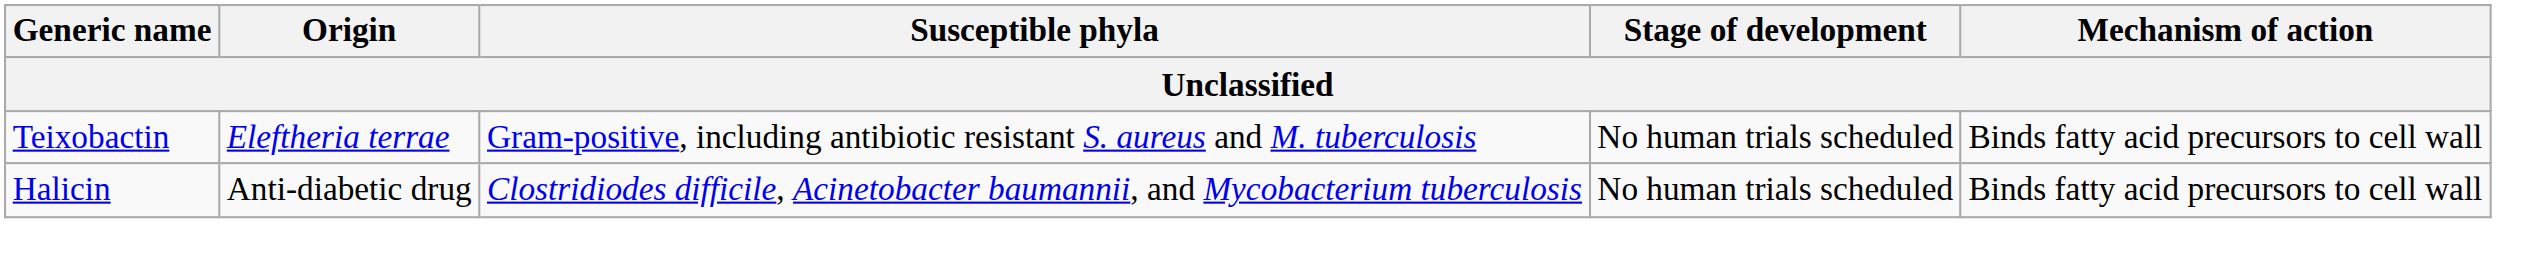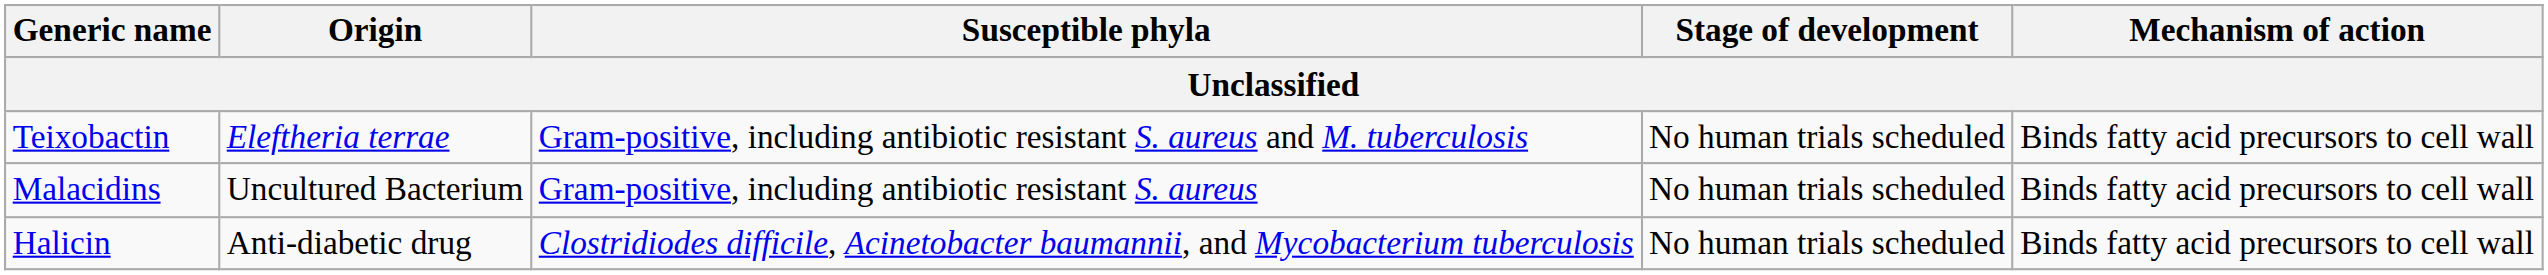 <table class="wikitable">
 <tr>
 <th>Generic name</th>
 <th>Origin</th>
 <th>Susceptible phyla</th>
 <th>Stage of development</th>
 <th>Mechanism of action</th>
 </tr>
 <tr>
 <th colspan="5">Unclassified</th>
 </tr>
 <tr>
 <td><a href='#'>Teixobactin</a></td>
 <td><em><a href='#'>Eleftheria terrae</a></em></td>
 <td><a href='#'>Gram-positive</a>, including antibiotic resistant <em><a href='#'>S. aureus</a></em> and <em><a href='#'>M. tuberculosis</a></em></td>
 <td>No human trials scheduled</td>
 <td>Binds fatty acid precursors to cell wall</td>
 </tr>
 <tr>
+<td><a href='#'>Malacidins</a></td>
+<td>Uncultured Bacterium</td>
+<td><a href='#'>Gram-positive</a>, including antibiotic resistant <em><a href='#'>S. aureus</a></em></td>
+<td>No human trials scheduled</td>
+<td>Binds fatty acid precursors to cell wall</td>
+</tr>
+<tr>
 <td><a href='#'>Halicin</a></td>
 <td>Anti-diabetic drug</td>
 <td><em><a href='#'>Clostridiodes difficile</a></em>, <em><a href='#'>Acinetobacter baumannii</a></em>, and <em><a href='#'>Mycobacterium tuberculosis</a></em></td>
 <td>No human trials scheduled</td>
 <td>Binds fatty acid precursors to cell wall</td>
 </tr>
 </table>
